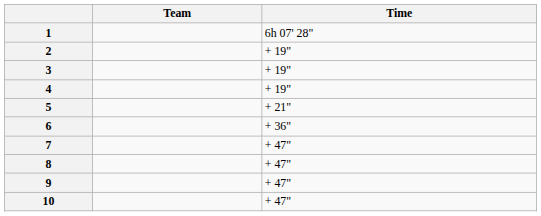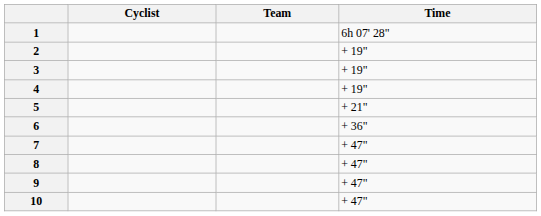 <table class="wikitable" style="width:45em;margin-bottom:0;">
 <tr>
 <th></th>
+<th>Cyclist</th>
 <th>Team</th>
 <th>Time</th>
 </tr>
 <tr>
 <th style="text-align:center">1</th>
 <td></td>
+<td></td>
 <td>6h 07' 28"</td>
 </tr>
 <tr>
 <th style="text-align:center">2</th>
+<td></td>
 <td></td>
 <td>+ 19"</td>
 </tr>
 <tr>
 <th style="text-align:center">3</th>
 <td></td>
+<td></td>
 <td>+ 19"</td>
 </tr>
 <tr>
 <th style="text-align:center">4</th>
+<td></td>
 <td></td>
 <td>+ 19"</td>
 </tr>
 <tr>
 <th style="text-align:center">5</th>
 <td></td>
+<td></td>
 <td>+ 21"</td>
 </tr>
 <tr>
 <th style="text-align:center">6</th>
+<td></td>
 <td></td>
 <td>+ 36"</td>
 </tr>
 <tr>
 <th style="text-align:center">7</th>
 <td></td>
+<td></td>
 <td>+ 47"</td>
 </tr>
 <tr>
 <th style="text-align:center">8</th>
+<td></td>
 <td></td>
 <td>+ 47"</td>
 </tr>
 <tr>
 <th style="text-align:center">9</th>
 <td></td>
+<td></td>
 <td>+ 47"</td>
 </tr>
 <tr>
 <th style="text-align:center">10</th>
 <td></td>
+<td></td>
 <td>+ 47"</td>
 </tr>
 </table>
